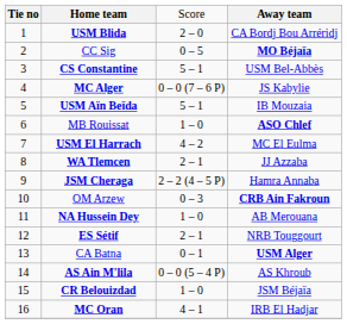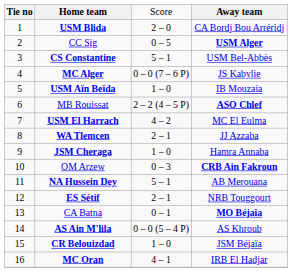 <table class="wikitable" style="text-align:center">
 <tr>
 <th>Tie no</th>
 <th style="width:150px;">Home team</th>
 <td>Score </td>
 <th style="width:150px;">Away team</th>
 </tr>
 <tr>
 <td>1</td>
 <td><strong><a href='#'>USM Blida</a></strong></td>
 <td>2 – 0</td>
 <td><a href='#'>CA Bordj Bou Arréridj</a></td>
 </tr>
 <tr>
 <td>2</td>
 <td><a href='#'>CC Sig</a></td>
 <td>0 – 5</td>
-<td><strong><a href='#'>MO Béjaïa</a></strong></td>
+<td><strong><a href='#'>USM Alger</a></strong></td>
 </tr>
 <tr>
 <td>3</td>
 <td><strong><a href='#'>CS Constantine</a></strong></td>
 <td>5 – 1</td>
 <td><a href='#'>USM Bel-Abbès</a></td>
 </tr>
 <tr>
 <td>4</td>
 <td><strong><a href='#'>MC Alger</a></strong></td>
 <td>0 – 0 (7 – 6 P)</td>
 <td><a href='#'>JS Kabylie</a></td>
 </tr>
 <tr>
 <td>5</td>
 <td><strong><a href='#'>USM Aïn Beïda</a></strong></td>
-<td>5 – 1</td>
+<td>1 – 0</td>
 <td><a href='#'>IB Mouzaia</a></td>
 </tr>
 <tr>
 <td>6</td>
 <td><a href='#'>MB Rouissat</a></td>
-<td>1 – 0</td>
+<td>2 – 2 (4 – 5 P)</td>
 <td><strong><a href='#'>ASO Chlef</a></strong></td>
 </tr>
 <tr>
 <td>7</td>
 <td><strong><a href='#'>USM El Harrach</a></strong></td>
 <td>4 – 2</td>
 <td><a href='#'>MC El Eulma</a></td>
 </tr>
 <tr>
 <td>8</td>
 <td><strong><a href='#'>WA Tlemcen</a></strong></td>
 <td>2 – 1</td>
 <td><a href='#'>JJ Azzaba</a></td>
 </tr>
 <tr>
 <td>9</td>
 <td><strong><a href='#'>JSM Cheraga</a></strong></td>
-<td>2 – 2 (4 – 5 P)</td>
+<td>1 – 0</td>
 <td><a href='#'>Hamra Annaba</a></td>
 </tr>
 <tr>
 <td>10</td>
 <td><a href='#'>OM Arzew</a></td>
 <td>0 – 3</td>
 <td><strong><a href='#'>CRB Ain Fakroun</a></strong></td>
 </tr>
 <tr>
 <td>11</td>
 <td><strong><a href='#'>NA Hussein Dey</a></strong></td>
-<td>1 – 0</td>
+<td>5 – 1</td>
 <td><a href='#'>AB Merouana</a></td>
 </tr>
 <tr>
 <td>12</td>
 <td><strong><a href='#'>ES Sétif</a></strong></td>
 <td>2 – 1</td>
 <td><a href='#'>NRB Touggourt</a></td>
 </tr>
 <tr>
 <td>13</td>
 <td><a href='#'>CA Batna</a></td>
 <td>0 – 1</td>
-<td><strong><a href='#'>USM Alger</a></strong></td>
+<td><strong><a href='#'>MO Béjaïa</a></strong></td>
 </tr>
 <tr>
 <td>14</td>
 <td><strong><a href='#'>AS Ain M'lila</a></strong></td>
 <td>0 – 0 (5 – 4 P)</td>
 <td><a href='#'>AS Khroub</a></td>
 </tr>
 <tr>
 <td>15</td>
 <td><strong><a href='#'>CR Belouizdad</a></strong></td>
 <td>1 – 0</td>
 <td><a href='#'>JSM Béjaïa</a></td>
 </tr>
 <tr>
 <td>16</td>
 <td><strong><a href='#'>MC Oran</a></strong></td>
 <td>4 – 1</td>
 <td><a href='#'>IRB El Hadjar</a></td>
 </tr>
 <tr>
 </tr>
 </table>
